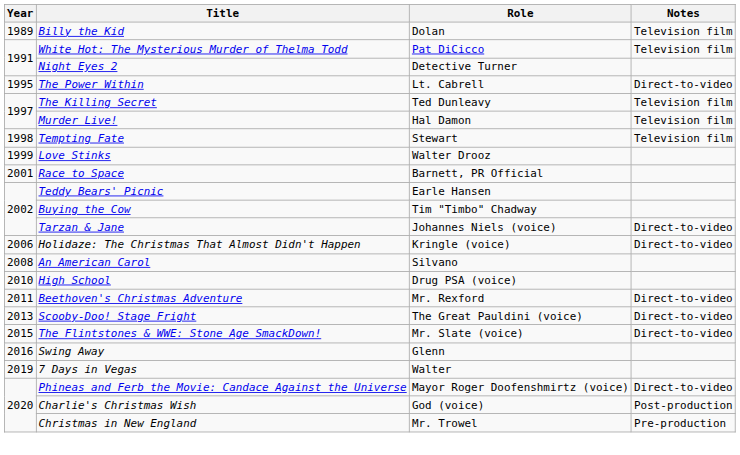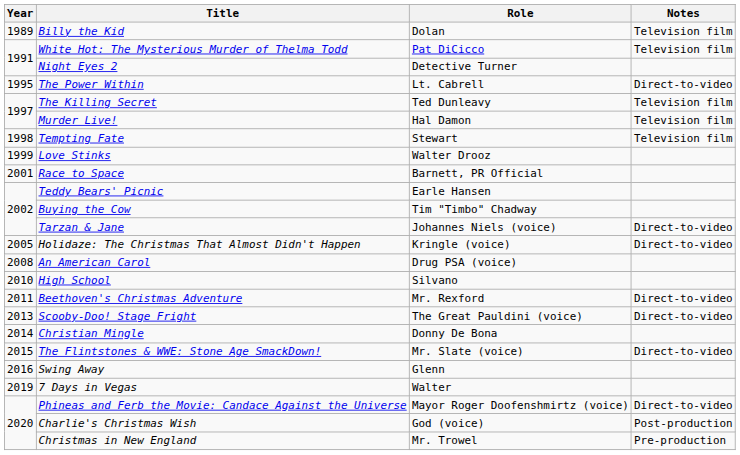 <table class="wikitable sortable">
 <tr>
 <th>Year</th>
 <th>Title</th>
 <th>Role</th>
 <th class="unsortable">Notes</th>
 </tr>
 <tr>
 <td>1989</td>
 <td><em><a href='#'>Billy the Kid</a></em></td>
 <td>Dolan</td>
 <td>Television film</td>
 </tr>
 <tr>
 <td rowspan="2">1991</td>
 <td><em><a href='#'>White Hot: The Mysterious Murder of Thelma Todd</a></em></td>
 <td><a href='#'>Pat DiCicco</a></td>
 <td>Television film</td>
 </tr>
 <tr>
 <td><em><a href='#'>Night Eyes 2</a></em></td>
 <td>Detective Turner</td>
 <td></td>
 </tr>
 <tr>
 <td>1995</td>
 <td><em><a href='#'>The Power Within</a></em></td>
 <td>Lt. Cabrell</td>
 <td>Direct-to-video</td>
 </tr>
 <tr>
 <td rowspan="2">1997</td>
 <td><em><a href='#'>The Killing Secret</a></em></td>
 <td>Ted Dunleavy</td>
 <td>Television film</td>
 </tr>
 <tr>
 <td><em><a href='#'>Murder Live!</a></em></td>
 <td>Hal Damon</td>
 <td>Television film</td>
 </tr>
 <tr>
 <td>1998</td>
 <td><em><a href='#'>Tempting Fate</a></em></td>
 <td>Stewart</td>
 <td>Television film</td>
 </tr>
 <tr>
 <td>1999</td>
 <td><em><a href='#'>Love Stinks</a></em></td>
 <td>Walter Drooz</td>
 <td></td>
 </tr>
 <tr>
 <td>2001</td>
 <td><em><a href='#'>Race to Space</a></em></td>
 <td>Barnett, PR Official</td>
 <td></td>
 </tr>
 <tr>
 <td rowspan="3">2002</td>
 <td><em><a href='#'>Teddy Bears' Picnic</a></em></td>
 <td>Earle Hansen</td>
 <td></td>
 </tr>
 <tr>
 <td><em><a href='#'>Buying the Cow</a></em></td>
 <td>Tim "Timbo" Chadway</td>
 <td></td>
 </tr>
 <tr>
 <td><em><a href='#'>Tarzan & Jane</a></em></td>
 <td>Johannes Niels (voice)</td>
 <td>Direct-to-video</td>
 </tr>
 <tr>
-<td>2006</td>
+<td>2005</td>
 <td><em>Holidaze: The Christmas That Almost Didn't Happen</em></td>
 <td>Kringle (voice)</td>
 <td>Direct-to-video</td>
 </tr>
 <tr>
 <td>2008</td>
 <td><em><a href='#'>An American Carol</a></em></td>
-<td>Silvano</td>
+<td>Drug PSA (voice)</td>
 <td></td>
 </tr>
 <tr>
 <td>2010</td>
 <td><em><a href='#'>High School</a></em></td>
-<td>Drug PSA (voice)</td>
+<td>Silvano</td>
 <td></td>
 </tr>
 <tr>
 <td>2011</td>
 <td><em><a href='#'>Beethoven's Christmas Adventure</a></em></td>
 <td>Mr. Rexford</td>
 <td>Direct-to-video</td>
 </tr>
 <tr>
 <td>2013</td>
 <td><em><a href='#'>Scooby-Doo! Stage Fright</a></em></td>
 <td>The Great Pauldini (voice)</td>
 <td>Direct-to-video</td>
+</tr>
+<tr>
+<td>2014</td>
+<td><em><a href='#'>Christian Mingle</a></em></td>
+<td>Donny De Bona</td>
+<td></td>
 </tr>
 <tr>
 <td>2015</td>
 <td><em><a href='#'>The Flintstones & WWE: Stone Age SmackDown!</a></em></td>
 <td>Mr. Slate (voice)</td>
 <td>Direct-to-video</td>
 </tr>
 <tr>
 <td>2016</td>
 <td><em>Swing Away</em></td>
 <td>Glenn</td>
 <td></td>
 </tr>
 <tr>
 <td>2019</td>
 <td><em>7 Days in Vegas</em></td>
 <td>Walter</td>
 <td></td>
 </tr>
 <tr>
 <td rowspan="3">2020</td>
 <td><em><a href='#'>Phineas and Ferb the Movie: Candace Against the Universe</a></em></td>
 <td>Mayor Roger Doofenshmirtz (voice)</td>
 <td>Direct-to-video</td>
 </tr>
 <tr>
 <td><em>Charlie's Christmas Wish</em></td>
 <td>God (voice)</td>
 <td>Post-production</td>
 </tr>
 <tr>
 <td><em>Christmas in New England</em></td>
 <td>Mr. Trowel</td>
 <td>Pre-production</td>
 </tr>
 </table>
